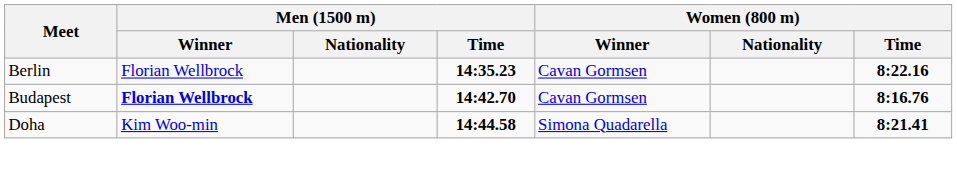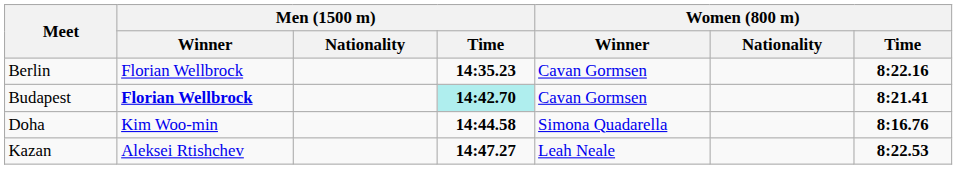 <table class="wikitable">
 <tr>
 <th width=100 rowspan=2>Meet</th>
 <th colspan=3>Men (1500 m)</th>
 <th colspan=3>Women (800 m)</th>
 </tr>
 <tr>
 <th width=160>Winner</th>
 <th width=130>Nationality</th>
 <th width=85>Time</th>
 <th width=160>Winner</th>
 <th width=130>Nationality</th>
 <th width=85>Time</th>
 </tr>
 <tr>
 <td>Berlin</td>
 <td><a href='#'>Florian Wellbrock</a></td>
 <td></td>
 <td align=center><strong>14:35.23</strong></td>
 <td><a href='#'>Cavan Gormsen</a></td>
 <td></td>
 <td align=center><strong>8:22.16</strong></td>
 </tr>
 <tr>
 <td>Budapest</td>
 <td><strong><a href='#'>Florian Wellbrock</a></strong></td>
 <td></td>
-<td align=center><strong>14:42.70</strong></td>
+<td align=center style="background: paleturquoise;"><strong>14:42.70</strong></td>
 <td><a href='#'>Cavan Gormsen</a></td>
 <td></td>
-<td align=center><strong>8:16.76</strong></td>
+<td align=center><strong>8:21.41</strong></td>
 </tr>
 <tr>
 <td>Doha</td>
 <td><a href='#'>Kim Woo-min</a></td>
 <td></td>
 <td align=center><strong>14:44.58</strong></td>
 <td><a href='#'>Simona Quadarella</a></td>
 <td></td>
-<td align=center><strong>8:21.41</strong></td>
+<td align=center><strong>8:16.76</strong></td>
+</tr>
+<tr>
+<td>Kazan</td>
+<td><a href='#'>Aleksei Rtishchev</a></td>
+<td></td>
+<td align=center><strong>14:47.27</strong></td>
+<td><a href='#'>Leah Neale</a></td>
+<td></td>
+<td align=center><strong>8:22.53</strong></td>
 </tr>
 </table>
